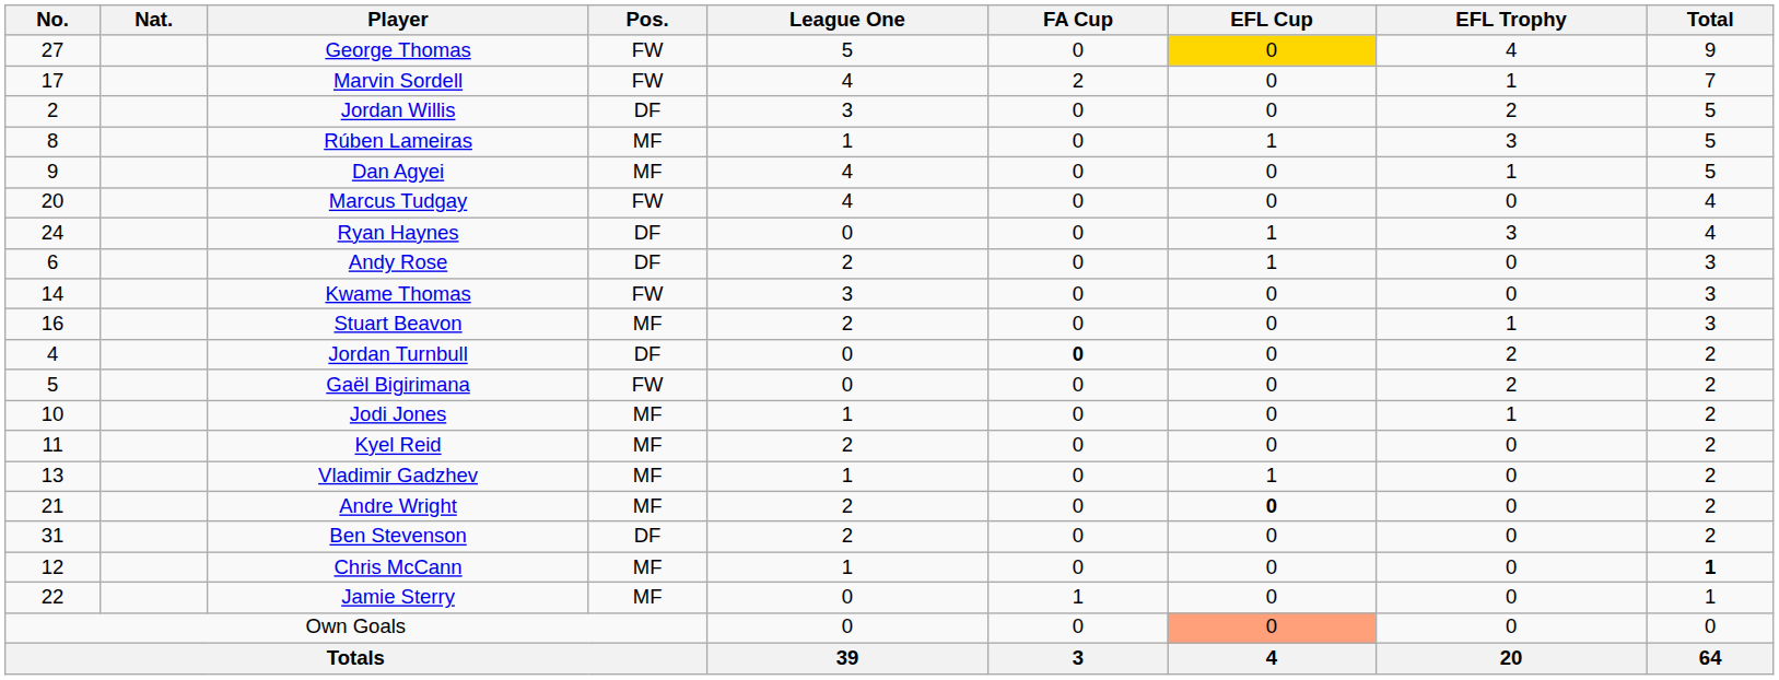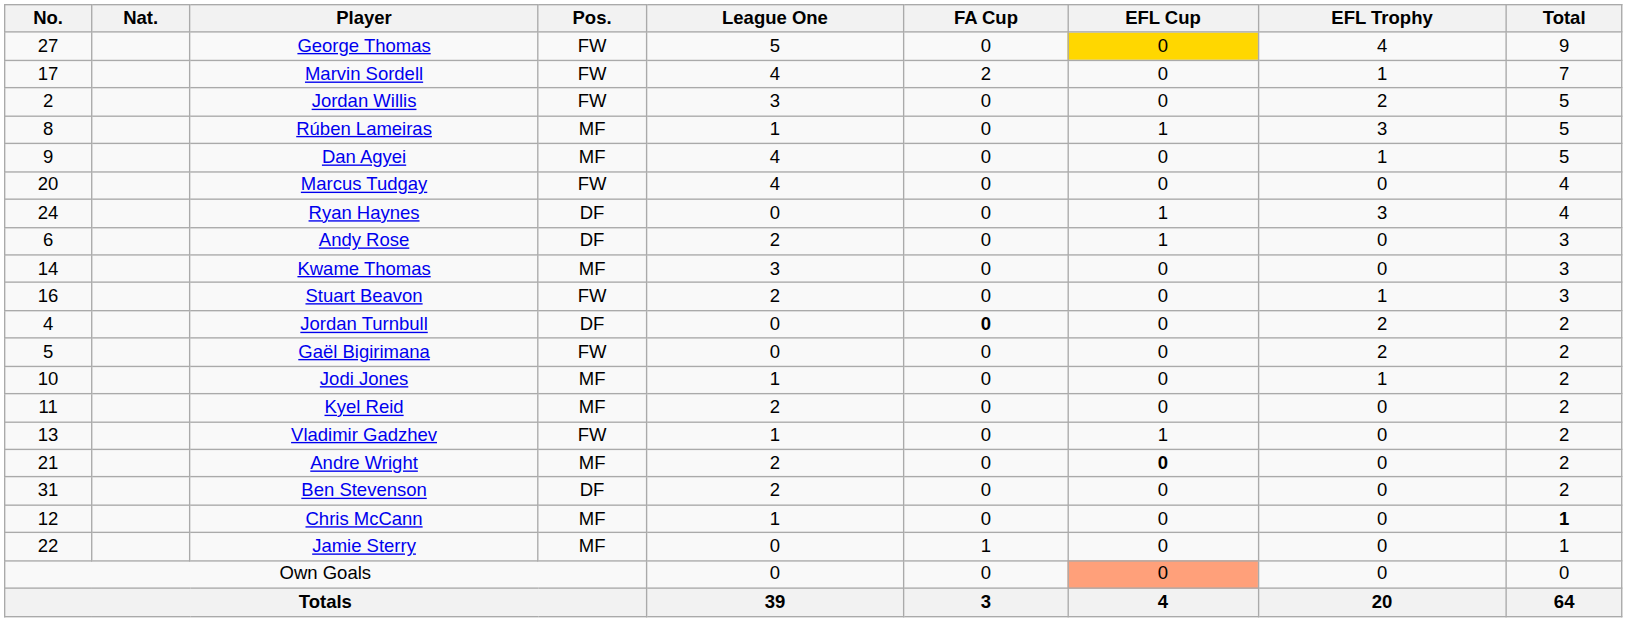 <table class="wikitable sortable alternance" style="font-size:85%; text-align:center; line-height:14px; width:60%;">
 <tr>
 <th>No.</th>
 <th>Nat.</th>
 <th>Player</th>
 <th>Pos.</th>
 <th>League One</th>
 <th>FA Cup</th>
 <th>EFL Cup</th>
 <th>EFL Trophy</th>
 <th>Total</th>
 </tr>
 <tr>
 <td>27</td>
 <td></td>
 <td><a href='#'>George Thomas</a></td>
 <td>FW</td>
 <td>5</td>
 <td>0</td>
 <td style="background: gold;">0</td>
 <td>4</td>
 <td>9</td>
 </tr>
 <tr>
 <td>17</td>
 <td></td>
 <td><a href='#'>Marvin Sordell</a></td>
 <td>FW</td>
 <td>4</td>
 <td>2</td>
 <td>0</td>
 <td>1</td>
 <td>7</td>
 </tr>
 <tr>
 <td>2</td>
 <td></td>
 <td><a href='#'>Jordan Willis</a></td>
-<td>DF</td>
+<td>FW</td>
 <td>3</td>
 <td>0</td>
 <td>0</td>
 <td>2</td>
 <td>5</td>
 </tr>
 <tr>
 <td>8</td>
 <td></td>
 <td><a href='#'>Rúben Lameiras</a></td>
 <td>MF</td>
 <td>1</td>
 <td>0</td>
 <td>1</td>
 <td>3</td>
 <td>5</td>
 </tr>
 <tr>
 <td>9</td>
 <td></td>
 <td><a href='#'>Dan Agyei</a></td>
 <td>MF</td>
 <td>4</td>
 <td>0</td>
 <td>0</td>
 <td>1</td>
 <td>5</td>
 </tr>
 <tr>
 <td>20</td>
 <td></td>
 <td><a href='#'>Marcus Tudgay</a></td>
 <td>FW</td>
 <td>4</td>
 <td>0</td>
 <td>0</td>
 <td>0</td>
 <td>4</td>
 </tr>
 <tr>
 <td>24</td>
 <td></td>
 <td><a href='#'>Ryan Haynes</a></td>
 <td>DF</td>
 <td>0</td>
 <td>0</td>
 <td>1</td>
 <td>3</td>
 <td>4</td>
 </tr>
 <tr>
 <td>6</td>
 <td></td>
 <td><a href='#'>Andy Rose</a></td>
 <td>DF</td>
 <td>2</td>
 <td>0</td>
 <td>1</td>
 <td>0</td>
 <td>3</td>
 </tr>
 <tr>
 <td>14</td>
 <td></td>
 <td><a href='#'>Kwame Thomas</a></td>
-<td>FW</td>
+<td>MF</td>
 <td>3</td>
 <td>0</td>
 <td>0</td>
 <td>0</td>
 <td>3</td>
 </tr>
 <tr>
 <td>16</td>
 <td></td>
 <td><a href='#'>Stuart Beavon</a></td>
-<td>MF</td>
+<td>FW</td>
 <td>2</td>
 <td>0</td>
 <td>0</td>
 <td>1</td>
 <td>3</td>
 </tr>
 <tr>
 <td>4</td>
 <td></td>
 <td><a href='#'>Jordan Turnbull</a></td>
 <td>DF</td>
 <td>0</td>
 <td><strong>0</strong></td>
 <td>0</td>
 <td>2</td>
 <td>2</td>
 </tr>
 <tr>
 <td>5</td>
 <td></td>
 <td><a href='#'>Gaël Bigirimana</a></td>
 <td>FW</td>
 <td>0</td>
 <td>0</td>
 <td>0</td>
 <td>2</td>
 <td>2</td>
 </tr>
 <tr>
 <td>10</td>
 <td></td>
 <td><a href='#'>Jodi Jones</a></td>
 <td>MF</td>
 <td>1</td>
 <td>0</td>
 <td>0</td>
 <td>1</td>
 <td>2</td>
 </tr>
 <tr>
 <td>11</td>
 <td></td>
 <td><a href='#'>Kyel Reid</a></td>
 <td>MF</td>
 <td>2</td>
 <td>0</td>
 <td>0</td>
 <td>0</td>
 <td>2</td>
 </tr>
 <tr>
 <td>13</td>
 <td></td>
 <td><a href='#'>Vladimir Gadzhev</a></td>
-<td>MF</td>
+<td>FW</td>
 <td>1</td>
 <td>0</td>
 <td>1</td>
 <td>0</td>
 <td>2</td>
 </tr>
 <tr>
 <td>21</td>
 <td></td>
 <td><a href='#'>Andre Wright</a></td>
 <td>MF</td>
 <td>2</td>
 <td>0</td>
 <td><strong>0</strong></td>
 <td>0</td>
 <td>2</td>
 </tr>
 <tr>
 <td>31</td>
 <td></td>
 <td><a href='#'>Ben Stevenson</a></td>
 <td>DF</td>
 <td>2</td>
 <td>0</td>
 <td>0</td>
 <td>0</td>
 <td>2</td>
 </tr>
 <tr>
 <td>12</td>
 <td></td>
 <td><a href='#'>Chris McCann</a></td>
 <td>MF</td>
 <td>1</td>
 <td>0</td>
 <td>0</td>
 <td>0</td>
 <td><strong>1</strong></td>
 </tr>
 <tr>
 <td>22</td>
 <td></td>
 <td><a href='#'>Jamie Sterry</a></td>
 <td>MF</td>
 <td>0</td>
 <td>1</td>
 <td>0</td>
 <td>0</td>
 <td>1</td>
 </tr>
 <tr class="sortbottom">
 <td colspan="4">Own Goals</td>
 <td>0</td>
 <td>0</td>
 <td style="background: lightsalmon;">0</td>
 <td>0</td>
 <td>0</td>
 </tr>
 <tr class="sortbottom">
 <th colspan="4">Totals</th>
 <th>39</th>
 <th>3</th>
 <th>4</th>
 <th>20</th>
 <th>64</th>
 </tr>
 </table>
